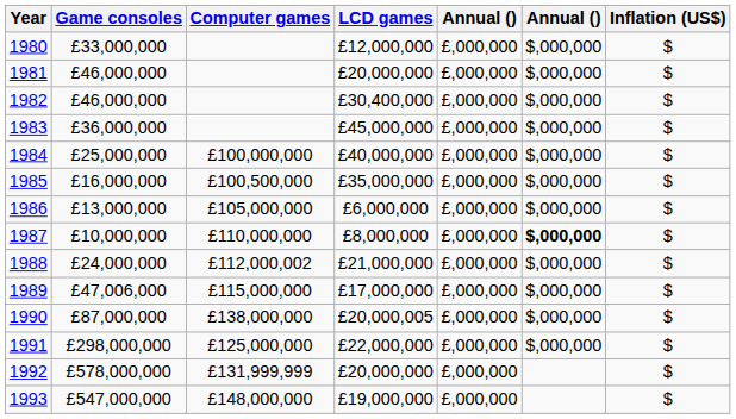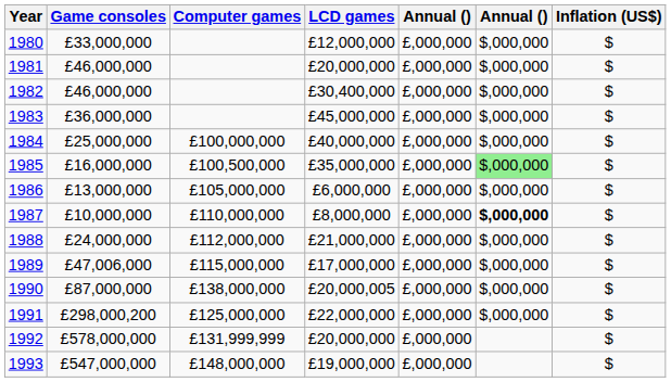 <table class="wikitable sortable" style="text-align:center">
 <tr>
 <th>Year</th>
 <th><a href='#'>Game consoles</a></th>
 <th><a href='#'>Computer games</a></th>
 <th><a href='#'>LCD games</a></th>
 <th>Annual ()</th>
 <th>Annual ()</th>
 <th>Inflation (US$)</th>
 </tr>
 <tr>
 <td><a href='#'>1980</a></td>
 <td>£33,000,000</td>
 <td></td>
 <td>£12,000,000</td>
 <td>£,000,000</td>
 <td>$,000,000</td>
 <td>$</td>
 </tr>
 <tr>
 <td><a href='#'>1981</a></td>
 <td>£46,000,000</td>
 <td></td>
 <td>£20,000,000</td>
 <td>£,000,000</td>
 <td>$,000,000</td>
 <td>$</td>
 </tr>
 <tr>
 <td><a href='#'>1982</a></td>
 <td>£46,000,000</td>
 <td></td>
 <td>£30,400,000</td>
 <td>£,000,000</td>
 <td>$,000,000</td>
 <td>$</td>
 </tr>
 <tr>
 <td><a href='#'>1983</a></td>
 <td>£36,000,000</td>
 <td></td>
 <td>£45,000,000</td>
 <td>£,000,000</td>
 <td>$,000,000</td>
 <td>$</td>
 </tr>
 <tr>
 <td><a href='#'>1984</a></td>
 <td>£25,000,000</td>
 <td>£100,000,000</td>
 <td>£40,000,000</td>
 <td>£,000,000</td>
 <td>$,000,000</td>
 <td>$</td>
 </tr>
 <tr>
 <td><a href='#'>1985</a></td>
 <td>£16,000,000</td>
 <td>£100,500,000</td>
 <td>£35,000,000</td>
 <td>£,000,000</td>
-<td>$,000,000</td>
+<td style="background: lightgreen;">$,000,000</td>
 <td>$</td>
 </tr>
 <tr>
 <td><a href='#'>1986</a></td>
 <td>£13,000,000</td>
 <td>£105,000,000</td>
 <td>£6,000,000</td>
 <td>£,000,000</td>
 <td>$,000,000</td>
 <td>$</td>
 </tr>
 <tr>
 <td><a href='#'>1987</a></td>
 <td>£10,000,000</td>
 <td>£110,000,000</td>
 <td>£8,000,000</td>
 <td>£,000,000</td>
 <td><strong>$,000,000</strong></td>
 <td>$</td>
 </tr>
 <tr>
 <td><a href='#'>1988</a></td>
 <td>£24,000,000</td>
-<td>£112,000,002</td>
+<td>£112,000,000</td>
 <td>£21,000,000</td>
 <td>£,000,000</td>
 <td>$,000,000</td>
 <td>$</td>
 </tr>
 <tr>
 <td><a href='#'>1989</a></td>
 <td>£47,006,000</td>
 <td>£115,000,000</td>
 <td>£17,000,000</td>
 <td>£,000,000</td>
 <td>$,000,000</td>
 <td>$</td>
 </tr>
 <tr>
 <td><a href='#'>1990</a></td>
 <td>£87,000,000</td>
 <td>£138,000,000</td>
 <td>£20,000,005</td>
 <td>£,000,000</td>
 <td>$,000,000</td>
 <td>$</td>
 </tr>
 <tr>
 <td><a href='#'>1991</a></td>
-<td>£298,000,000</td>
+<td>£298,000,200</td>
 <td>£125,000,000</td>
 <td>£22,000,000</td>
 <td>£,000,000</td>
 <td>$,000,000</td>
 <td>$</td>
 </tr>
 <tr>
 <td><a href='#'>1992</a></td>
 <td>£578,000,000</td>
 <td>£131,999,999</td>
 <td>£20,000,000</td>
 <td>£,000,000</td>
 <td></td>
 <td>$</td>
 </tr>
 <tr>
 <td><a href='#'>1993</a></td>
 <td>£547,000,000</td>
 <td>£148,000,000</td>
 <td>£19,000,000</td>
 <td>£,000,000</td>
 <td></td>
 <td>$</td>
 </tr>
 </table>
